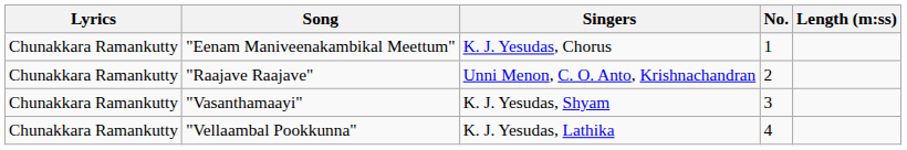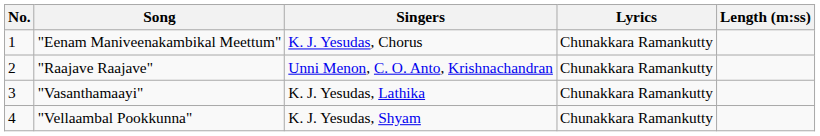 <table class="wikitable" style="font-size:95%;">
 <tr>
-<th>Lyrics</th>
+<th>No.</th>
 <th>Song</th>
 <th>Singers</th>
-<th>No.</th>
+<th>Lyrics</th>
 <th>Length (m:ss)</th>
 </tr>
 <tr>
-<td>Chunakkara Ramankutty</td>
+<td>1</td>
 <td>"Eenam Maniveenakambikal Meettum"</td>
 <td><a href='#'>K. J. Yesudas</a>, Chorus</td>
-<td>1</td>
+<td>Chunakkara Ramankutty</td>
 <td></td>
 </tr>
 <tr>
-<td>Chunakkara Ramankutty</td>
+<td>2</td>
 <td>"Raajave Raajave"</td>
 <td><a href='#'>Unni Menon</a>, <a href='#'>C. O. Anto</a>, <a href='#'>Krishnachandran</a></td>
-<td>2</td>
+<td>Chunakkara Ramankutty</td>
 <td></td>
 </tr>
 <tr>
+<td>3</td>
+<td>"Vasanthamaayi"</td>
+<td>K. J. Yesudas, <a href='#'>Lathika</a></td>
 <td>Chunakkara Ramankutty</td>
-<td>"Vasanthamaayi"</td>
-<td>K. J. Yesudas, <a href='#'>Shyam</a></td>
-<td>3</td>
 <td></td>
 </tr>
 <tr>
+<td>4</td>
+<td>"Vellaambal Pookkunna"</td>
+<td>K. J. Yesudas, <a href='#'>Shyam</a></td>
 <td>Chunakkara Ramankutty</td>
-<td>"Vellaambal Pookkunna"</td>
-<td>K. J. Yesudas, <a href='#'>Lathika</a></td>
-<td>4</td>
 <td></td>
 </tr>
 </table>
